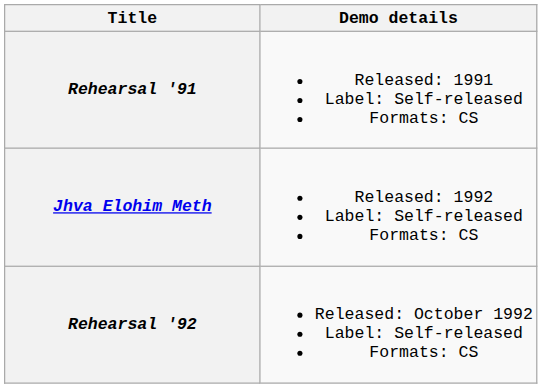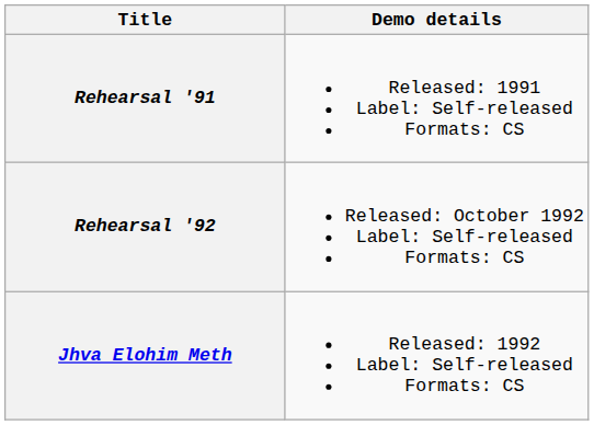 <table class="wikitable plainrowheaders" style="text-align:center;">
 <tr>
 <th scope="col" style="width:15em;">Title</th>
 <th scope="col">Demo details</th>
 </tr>
 <tr>
 <th scope="row"><em>Rehearsal '91</em></th>
 <td><br><ul><li>Released: 1991</li><li>Label: Self-released</li><li>Formats: CS</li></ul></td>
 </tr>
 <tr>
+<th scope="row"><em>Rehearsal '92</em></th>
+<td><br><ul><li>Released: October 1992</li><li>Label: Self-released</li><li>Formats: CS</li></ul></td>
+</tr>
+<tr>
 <th scope="row"><em><a href='#'>Jhva Elohim Meth</a></em></th>
 <td><br><ul><li>Released: 1992</li><li>Label: Self-released</li><li>Formats: CS</li></ul></td>
 </tr>
-<tr>
-<th scope="row"><em>Rehearsal '92</em></th>
-<td><br><ul><li>Released: October 1992</li><li>Label: Self-released</li><li>Formats: CS</li></ul></td>
-</tr>
 </table>
